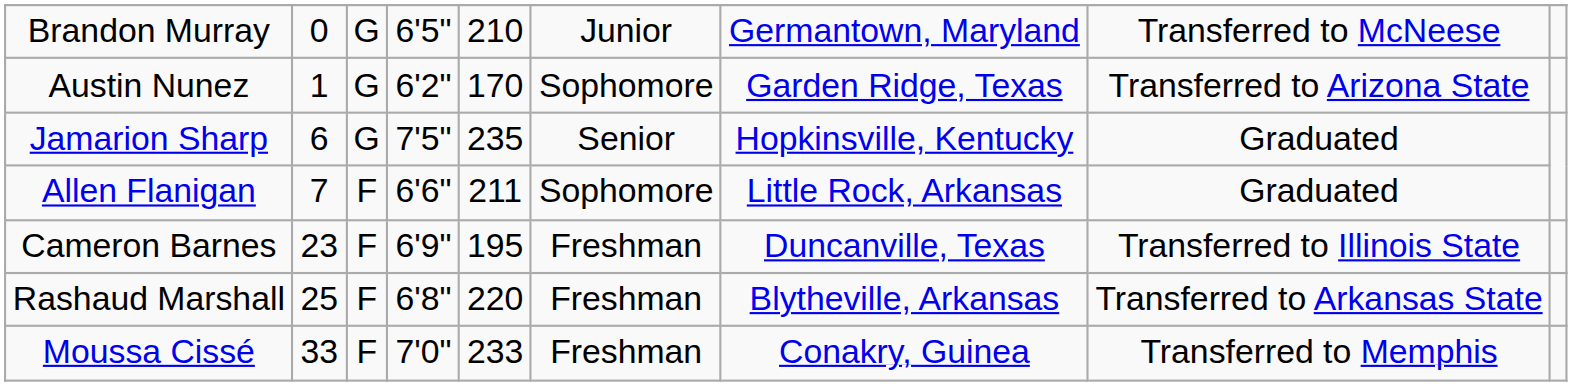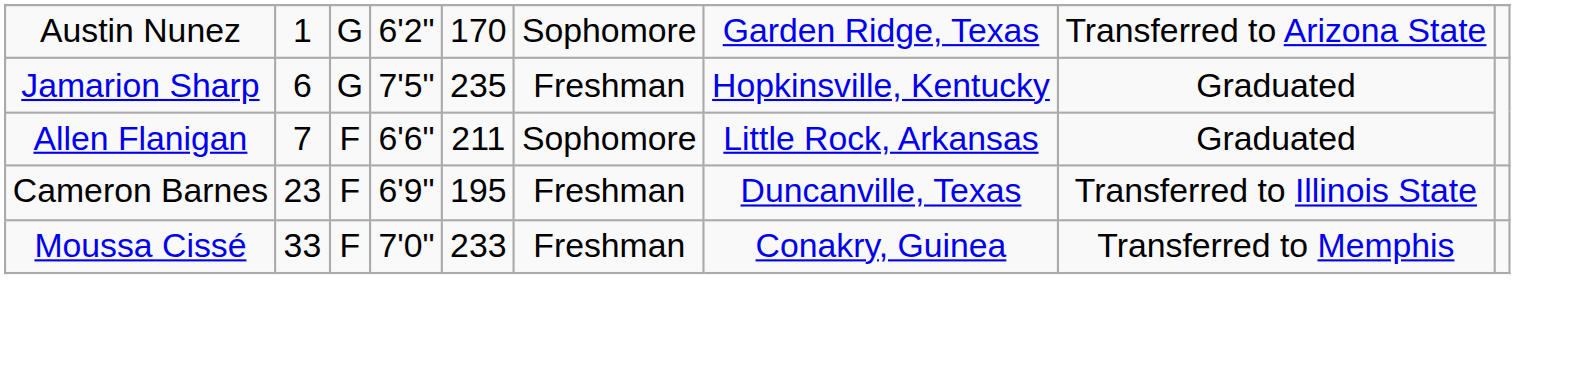 <table class="wikitable sortable" style="text-align: center">
 <tr align=center>
-</tr>
-<tr>
-<td>Brandon Murray</td>
-<td>0</td>
-<td>G</td>
-<td>6'5"</td>
-<td>210</td>
-<td>Junior</td>
-<td><a href='#'>Germantown, Maryland</a></td>
-<td>Transferred to <a href='#'>McNeese</a></td>
-<td></td>
 </tr>
 <tr>
 <td>Austin Nunez</td>
 <td>1</td>
 <td>G</td>
 <td>6'2"</td>
 <td>170</td>
 <td>Sophomore</td>
 <td><a href='#'>Garden Ridge, Texas</a></td>
 <td>Transferred to <a href='#'>Arizona State</a></td>
 <td></td>
 </tr>
 <tr>
 <td><a href='#'>Jamarion Sharp</a></td>
 <td>6</td>
 <td>G</td>
 <td>7'5"</td>
 <td>235</td>
-<td>Senior</td>
+<td>Freshman</td>
 <td><a href='#'>Hopkinsville, Kentucky</a></td>
 <td>Graduated</td>
 </tr>
 <tr>
 <td><a href='#'>Allen Flanigan</a></td>
 <td>7</td>
 <td>F</td>
 <td>6'6"</td>
 <td>211</td>
 <td>Sophomore</td>
 <td><a href='#'>Little Rock, Arkansas</a></td>
 <td>Graduated</td>
 </tr>
 <tr>
 <td>Cameron Barnes</td>
 <td>23</td>
 <td>F</td>
 <td>6'9"</td>
 <td>195</td>
 <td>Freshman</td>
 <td><a href='#'>Duncanville, Texas</a></td>
 <td>Transferred to <a href='#'>Illinois State</a></td>
 <td></td>
 </tr>
 <tr>
-<td>Rashaud Marshall</td>
-<td>25</td>
-<td>F</td>
-<td>6'8"</td>
-<td>220</td>
-<td>Freshman</td>
-<td><a href='#'>Blytheville, Arkansas</a></td>
-<td>Transferred to <a href='#'>Arkansas State</a></td>
-<td></td>
-</tr>
-<tr>
 <td><a href='#'>Moussa Cissé</a></td>
 <td>33</td>
 <td>F</td>
 <td>7'0"</td>
 <td>233</td>
 <td>Freshman</td>
 <td><a href='#'>Conakry, Guinea</a></td>
 <td>Transferred to <a href='#'>Memphis</a></td>
 <td></td>
 </tr>
 </table>
